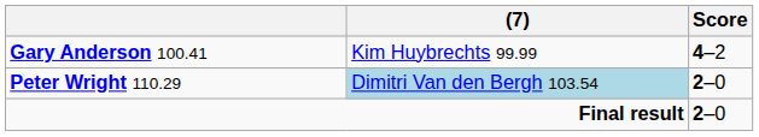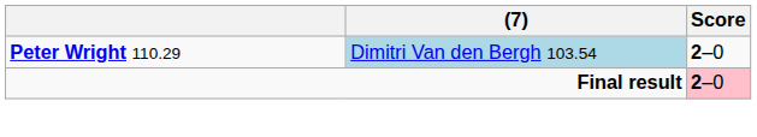 <table class="wikitable">
 <tr>
 <th width=270></th>
 <th width=270> (7)</th>
 <th>Score</th>
-</tr>
-<tr>
-<td><strong><a href='#'>Gary Anderson</a></strong> <small><span>100.41</span></small></td>
-<td><a href='#'>Kim Huybrechts</a> <small><span>99.99</span></small></td>
-<td><strong>4</strong>–2</td>
 </tr>
 <tr>
 <td><strong><a href='#'>Peter Wright</a></strong> <small><span>110.29</span></small></td>
 <td style="background: lightblue;"><a href='#'>Dimitri Van den Bergh</a> <small><span>103.54</span></small></td>
 <td><strong>2</strong>–0</td>
 </tr>
 <tr>
 <td colspan="2" align="right"><strong>Final result</strong></td>
-<td><strong>2</strong>–0</td>
+<td style="background: pink;"><strong>2</strong>–0</td>
 </tr>
 </table>
